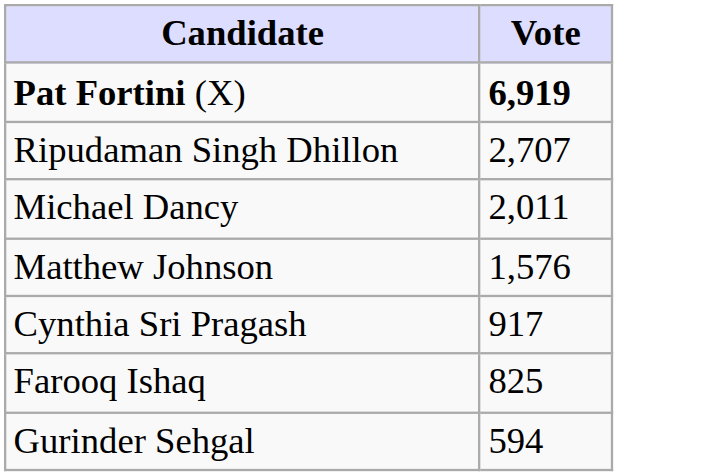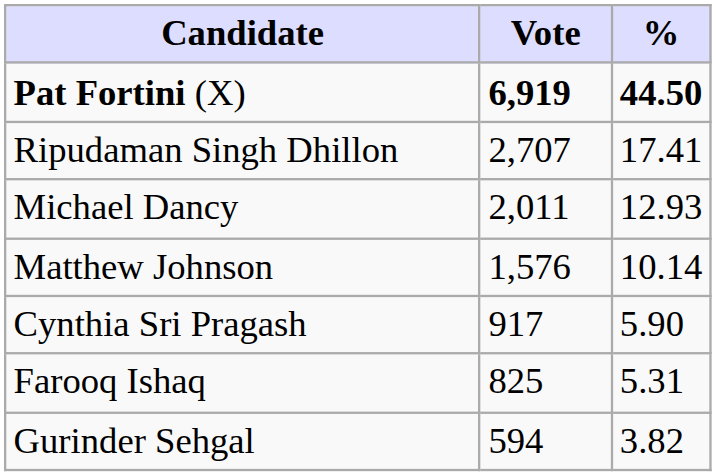 <table class="wikitable">
 <tr>
 <th style="background:#ddf; width:200px;">Candidate</th>
 <th style="background:#ddf; width:50px;">Vote</th>
+<th style="background:#ddf; width:30px;">%</th>
 </tr>
 <tr>
 <td><strong>Pat Fortini</strong> (X)</td>
 <td><strong>6,919</strong></td>
+<td><strong>44.50</strong></td>
 </tr>
 <tr>
 <td>Ripudaman Singh Dhillon</td>
 <td>2,707</td>
+<td>17.41</td>
 </tr>
 <tr>
 <td>Michael Dancy</td>
 <td>2,011</td>
+<td>12.93</td>
 </tr>
 <tr>
 <td>Matthew Johnson</td>
 <td>1,576</td>
+<td>10.14</td>
 </tr>
 <tr>
 <td>Cynthia Sri Pragash</td>
 <td>917</td>
+<td>5.90</td>
 </tr>
 <tr>
 <td>Farooq Ishaq</td>
 <td>825</td>
+<td>5.31</td>
 </tr>
 <tr>
 <td>Gurinder Sehgal</td>
 <td>594</td>
+<td>3.82</td>
 </tr>
 </table>
